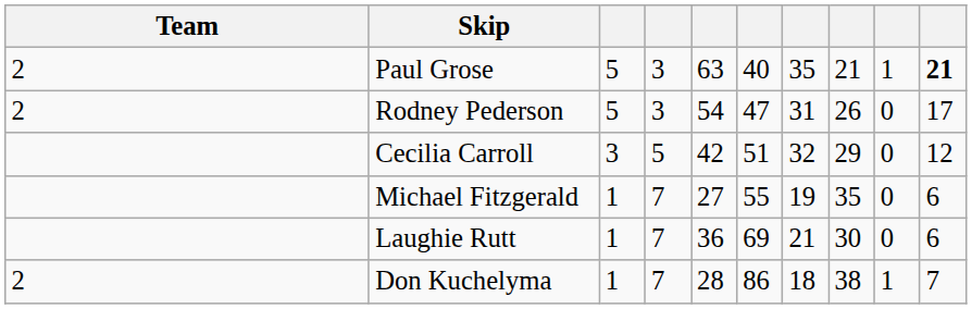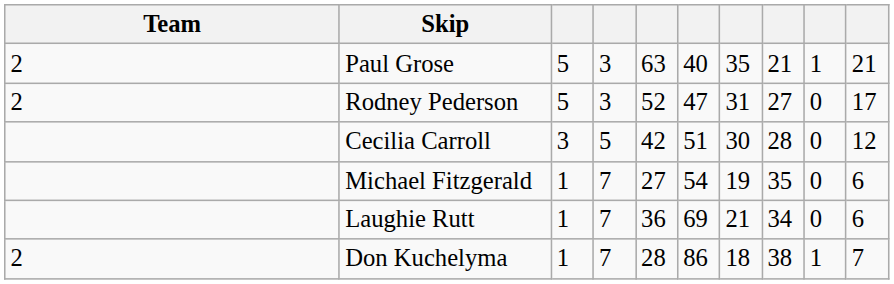 <table class="wikitable">
 <tr>
 <th width=210>Team</th>
 <th width=130>Skip</th>
 <th width=20></th>
 <th width=20></th>
 <th width=20></th>
 <th width=20></th>
 <th width=20></th>
 <th width=20></th>
 <th width=20></th>
 <th width=20></th>
 </tr>
 <tr>
 <td> 2</td>
 <td>Paul Grose</td>
 <td>5</td>
 <td>3</td>
 <td>63</td>
 <td>40</td>
 <td>35</td>
 <td>21</td>
 <td>1</td>
-<td><strong>21</strong></td>
+<td>21</td>
 </tr>
 <tr>
 <td> 2</td>
 <td>Rodney Pederson</td>
 <td>5</td>
 <td>3</td>
-<td>54</td>
+<td>52</td>
 <td>47</td>
 <td>31</td>
-<td>26</td>
+<td>27</td>
 <td>0</td>
 <td>17</td>
 </tr>
 <tr>
 <td></td>
 <td>Cecilia Carroll</td>
 <td>3</td>
 <td>5</td>
 <td>42</td>
 <td>51</td>
-<td>32</td>
-<td>29</td>
+<td>30</td>
+<td>28</td>
 <td>0</td>
 <td>12</td>
 </tr>
 <tr>
 <td></td>
 <td>Michael Fitzgerald</td>
 <td>1</td>
 <td>7</td>
 <td>27</td>
-<td>55</td>
+<td>54</td>
 <td>19</td>
 <td>35</td>
 <td>0</td>
 <td>6</td>
 </tr>
 <tr>
 <td></td>
 <td>Laughie Rutt</td>
 <td>1</td>
 <td>7</td>
 <td>36</td>
 <td>69</td>
 <td>21</td>
-<td>30</td>
+<td>34</td>
 <td>0</td>
 <td>6</td>
 </tr>
 <tr>
 <td> 2</td>
 <td>Don Kuchelyma</td>
 <td>1</td>
 <td>7</td>
 <td>28</td>
 <td>86</td>
 <td>18</td>
 <td>38</td>
 <td>1</td>
 <td>7</td>
 </tr>
 </table>
